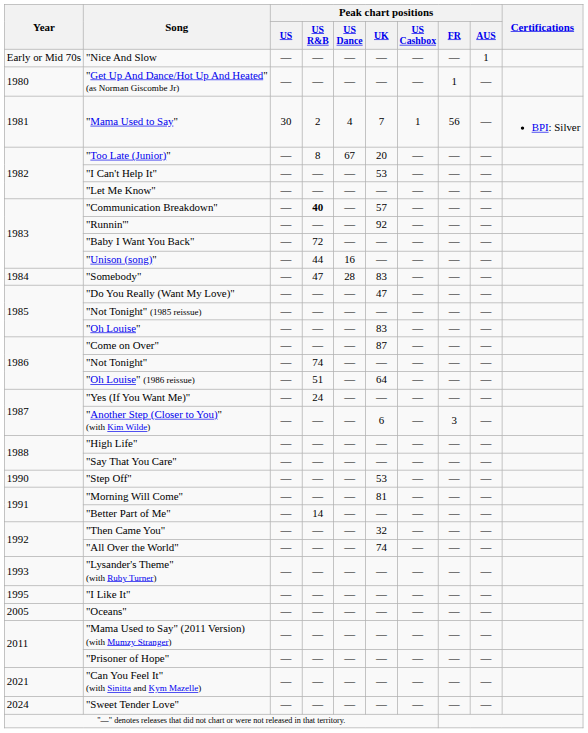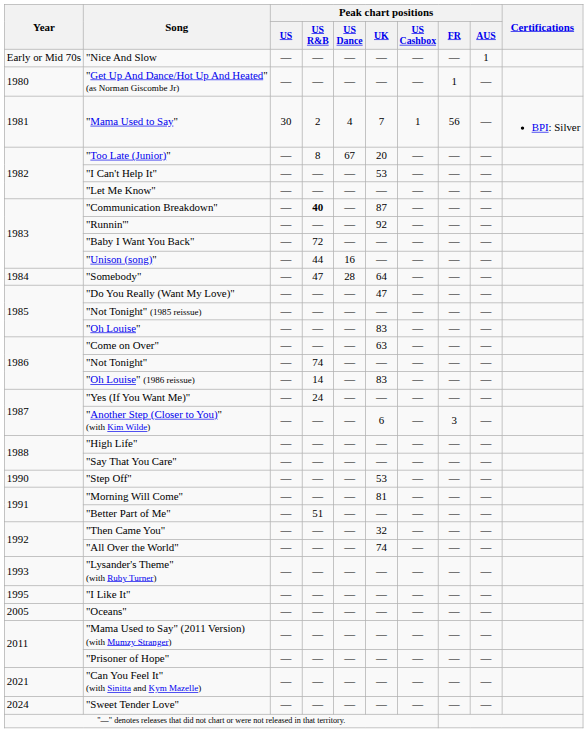 <table class="wikitable">
 <tr>
 <th scope="col" rowspan="2">Year</th>
 <th scope="col" rowspan="2">Song</th>
 <th scope="col" colspan="7">Peak chart positions</th>
 <th scope="col" rowspan="2"><a href='#'>Certifications</a></th>
 </tr>
 <tr>
 <th scope="col" style="font-size:90%;" width=40><a href='#'>US</a><br></th>
 <th scope="col" style="font-size:90%;" width=40><a href='#'>US R&B</a><br></th>
 <th scope="col" style="font-size:90%;" width=40><a href='#'>US Dance</a><br></th>
 <th scope="col" style="font-size:90%;" width=40><a href='#'>UK</a><br></th>
 <th scope="col" style="font-size:90%;" width=40><a href='#'>US Cashbox</a></th>
 <th scope="col" style="font-size:90%;" width=40><a href='#'>FR</a></th>
 <th scope="col" style="font-size:90%;" width=40><a href='#'>AUS</a></th>
 </tr>
 <tr>
 <td>Early or Mid 70s</td>
 <td>"Nice And Slow</td>
 <td style="text-align:center;">—</td>
 <td style="text-align:center;">—</td>
 <td style="text-align:center;">—</td>
 <td style="text-align:center;">—</td>
 <td style="text-align:center;">—</td>
 <td style="text-align:center;">—</td>
 <td style="text-align:center;">1</td>
 <td></td>
 </tr>
 <tr>
 <td>1980</td>
 <td>"<a href='#'>Get Up And Dance/Hot Up And Heated</a>"<br><small>(as Norman Giscombe Jr)</small></td>
 <td style="text-align:center;">—</td>
 <td style="text-align:center;">—</td>
 <td style="text-align:center;">—</td>
 <td style="text-align:center;">—</td>
 <td style="text-align:center;">—</td>
 <td style="text-align:center;">1</td>
 <td style="text-align:center;">—</td>
 <td></td>
 </tr>
 <tr>
 <td>1981</td>
 <td>"<a href='#'>Mama Used to Say</a>"</td>
 <td style="text-align:center;">30</td>
 <td style="text-align:center;">2</td>
 <td style="text-align:center;">4</td>
 <td style="text-align:center;">7</td>
 <td style="text-align:center;">1</td>
 <td style="text-align:center;">56</td>
 <td style="text-align:center;">—</td>
 <td><br><ul><li><a href='#'>BPI</a>: Silver</li></ul></td>
 </tr>
 <tr>
 <td rowspan="3">1982</td>
 <td>"<a href='#'>Too Late (Junior)</a>"</td>
 <td style="text-align:center;">—</td>
 <td style="text-align:center;">8</td>
 <td style="text-align:center;">67</td>
 <td style="text-align:center;">20</td>
 <td style="text-align:center;">—</td>
 <td style="text-align:center;">—</td>
 <td style="text-align:center;">—</td>
 <td></td>
 </tr>
 <tr>
 <td>"I Can't Help It"</td>
 <td style="text-align:center;">—</td>
 <td style="text-align:center;">—</td>
 <td style="text-align:center;">—</td>
 <td style="text-align:center;">53</td>
 <td style="text-align:center;">—</td>
 <td style="text-align:center;">—</td>
 <td style="text-align:center;">—</td>
 <td></td>
 </tr>
 <tr>
 <td>"Let Me Know"</td>
 <td style="text-align:center;">—</td>
 <td style="text-align:center;">—</td>
 <td style="text-align:center;">—</td>
 <td style="text-align:center;">—</td>
 <td style="text-align:center;">—</td>
 <td style="text-align:center;">—</td>
 <td style="text-align:center;">—</td>
 <td></td>
 </tr>
 <tr>
 <td rowspan="4">1983</td>
 <td>"Communication Breakdown"</td>
 <td style="text-align:center;">—</td>
 <td style="text-align:center;"><strong>40</strong></td>
 <td style="text-align:center;">—</td>
-<td style="text-align:center;">57</td>
+<td style="text-align:center;">87</td>
 <td style="text-align:center;">—</td>
 <td style="text-align:center;">—</td>
 <td style="text-align:center;">—</td>
 <td></td>
 </tr>
 <tr>
 <td>"Runnin'"</td>
 <td style="text-align:center;">—</td>
 <td style="text-align:center;">—</td>
 <td style="text-align:center;">—</td>
 <td style="text-align:center;">92</td>
 <td style="text-align:center;">—</td>
 <td style="text-align:center;">—</td>
 <td style="text-align:center;">—</td>
 <td></td>
 </tr>
 <tr>
 <td>"Baby I Want You Back"</td>
 <td style="text-align:center;">—</td>
 <td style="text-align:center;">72</td>
 <td style="text-align:center;">—</td>
 <td style="text-align:center;">—</td>
 <td style="text-align:center;">—</td>
 <td style="text-align:center;">—</td>
 <td style="text-align:center;">—</td>
 <td></td>
 </tr>
 <tr>
 <td>"<a href='#'>Unison (song)</a>"</td>
 <td style="text-align:center;">—</td>
 <td style="text-align:center;">44</td>
 <td style="text-align:center;">16</td>
 <td style="text-align:center;">—</td>
 <td style="text-align:center;">—</td>
 <td style="text-align:center;">—</td>
 <td style="text-align:center;">—</td>
 <td></td>
 </tr>
 <tr>
 <td>1984</td>
 <td>"Somebody"</td>
 <td style="text-align:center;">—</td>
 <td style="text-align:center;">47</td>
 <td style="text-align:center;">28</td>
-<td style="text-align:center;">83</td>
+<td style="text-align:center;">64</td>
 <td style="text-align:center;">—</td>
 <td style="text-align:center;">—</td>
 <td style="text-align:center;">—</td>
 <td></td>
 </tr>
 <tr>
 <td rowspan="3">1985</td>
 <td>"Do You Really (Want My Love)"</td>
 <td style="text-align:center;">—</td>
 <td style="text-align:center;">—</td>
 <td style="text-align:center;">—</td>
 <td style="text-align:center;">47</td>
 <td style="text-align:center;">—</td>
 <td style="text-align:center;">—</td>
 <td style="text-align:center;">—</td>
 <td></td>
 </tr>
 <tr>
 <td>"Not Tonight" <small>(1985 reissue)</small></td>
 <td style="text-align:center;">—</td>
 <td style="text-align:center;">—</td>
 <td style="text-align:center;">—</td>
 <td style="text-align:center;">—</td>
 <td style="text-align:center;">—</td>
 <td style="text-align:center;">—</td>
 <td style="text-align:center;">—</td>
 <td></td>
 </tr>
 <tr>
 <td>"<a href='#'>Oh Louise</a>"</td>
 <td style="text-align:center;">—</td>
 <td style="text-align:center;">—</td>
 <td style="text-align:center;">—</td>
 <td style="text-align:center;">83</td>
 <td style="text-align:center;">—</td>
 <td style="text-align:center;">—</td>
 <td style="text-align:center;">—</td>
 <td></td>
 </tr>
 <tr>
 <td rowspan="3">1986</td>
 <td>"Come on Over"</td>
 <td style="text-align:center;">—</td>
 <td style="text-align:center;">—</td>
 <td style="text-align:center;">—</td>
-<td style="text-align:center;">87</td>
+<td style="text-align:center;">63</td>
 <td style="text-align:center;">—</td>
 <td style="text-align:center;">—</td>
 <td style="text-align:center;">—</td>
 <td></td>
 </tr>
 <tr>
 <td>"Not Tonight"</td>
 <td style="text-align:center;">—</td>
 <td style="text-align:center;">74</td>
 <td style="text-align:center;">—</td>
 <td style="text-align:center;">—</td>
 <td style="text-align:center;">—</td>
 <td style="text-align:center;">—</td>
 <td style="text-align:center;">—</td>
 <td></td>
 </tr>
 <tr>
 <td>"<a href='#'>Oh Louise</a>" <small>(1986 reissue)</small></td>
 <td style="text-align:center;">—</td>
-<td style="text-align:center;">51</td>
+<td style="text-align:center;">14</td>
 <td style="text-align:center;">—</td>
-<td style="text-align:center;">64</td>
+<td style="text-align:center;">83</td>
 <td style="text-align:center;">—</td>
 <td style="text-align:center;">—</td>
 <td style="text-align:center;">—</td>
 <td></td>
 </tr>
 <tr>
 <td rowspan="2">1987</td>
 <td>"Yes (If You Want Me)"</td>
 <td style="text-align:center;">—</td>
 <td style="text-align:center;">24</td>
 <td style="text-align:center;">—</td>
 <td style="text-align:center;">—</td>
 <td style="text-align:center;">—</td>
 <td style="text-align:center;">—</td>
 <td style="text-align:center;">—</td>
 <td></td>
 </tr>
 <tr>
 <td>"<a href='#'>Another Step (Closer to You)</a>"<br><small>(with <a href='#'>Kim Wilde</a>)</small></td>
 <td style="text-align:center;">—</td>
 <td style="text-align:center;">—</td>
 <td style="text-align:center;">—</td>
 <td style="text-align:center;">6</td>
 <td style="text-align:center;">—</td>
 <td style="text-align:center;">3</td>
 <td style="text-align:center;">—</td>
 <td></td>
 </tr>
 <tr>
 <td rowspan="2">1988</td>
 <td>"High Life"</td>
 <td style="text-align:center;">—</td>
 <td style="text-align:center;">—</td>
 <td style="text-align:center;">—</td>
 <td style="text-align:center;">—</td>
 <td style="text-align:center;">—</td>
 <td style="text-align:center;">—</td>
 <td style="text-align:center;">—</td>
 <td></td>
 </tr>
 <tr>
 <td>"Say That You Care"</td>
 <td style="text-align:center;">—</td>
 <td style="text-align:center;">—</td>
 <td style="text-align:center;">—</td>
 <td style="text-align:center;">—</td>
 <td style="text-align:center;">—</td>
 <td style="text-align:center;">—</td>
 <td style="text-align:center;">—</td>
 <td></td>
 </tr>
 <tr>
 <td>1990</td>
 <td>"Step Off"</td>
 <td style="text-align:center;">—</td>
 <td style="text-align:center;">—</td>
 <td style="text-align:center;">—</td>
 <td style="text-align:center;">53</td>
 <td style="text-align:center;">—</td>
 <td style="text-align:center;">—</td>
 <td style="text-align:center;">—</td>
 <td></td>
 </tr>
 <tr>
 <td rowspan="2">1991</td>
 <td>"Morning Will Come"</td>
 <td style="text-align:center;">—</td>
 <td style="text-align:center;">—</td>
 <td style="text-align:center;">—</td>
 <td style="text-align:center;">81</td>
 <td style="text-align:center;">—</td>
 <td style="text-align:center;">—</td>
 <td style="text-align:center;">—</td>
 <td></td>
 </tr>
 <tr>
 <td>"Better Part of Me"</td>
 <td style="text-align:center;">—</td>
-<td style="text-align:center;">14</td>
+<td style="text-align:center;">51</td>
 <td style="text-align:center;">—</td>
 <td style="text-align:center;">—</td>
 <td style="text-align:center;">—</td>
 <td style="text-align:center;">—</td>
 <td style="text-align:center;">—</td>
 <td></td>
 </tr>
 <tr>
 <td rowspan="2">1992</td>
 <td>"Then Came You"</td>
 <td style="text-align:center;">—</td>
 <td style="text-align:center;">—</td>
 <td style="text-align:center;">—</td>
 <td style="text-align:center;">32</td>
 <td style="text-align:center;">—</td>
 <td style="text-align:center;">—</td>
 <td style="text-align:center;">—</td>
 <td></td>
 </tr>
 <tr>
 <td>"All Over the World"</td>
 <td style="text-align:center;">—</td>
 <td style="text-align:center;">—</td>
 <td style="text-align:center;">—</td>
 <td style="text-align:center;">74</td>
 <td style="text-align:center;">—</td>
 <td style="text-align:center;">—</td>
 <td style="text-align:center;">—</td>
 <td></td>
 </tr>
 <tr>
 <td>1993</td>
 <td>"Lysander's Theme"<br><small>(with <a href='#'>Ruby Turner</a>)</small></td>
 <td style="text-align:center;">—</td>
 <td style="text-align:center;">—</td>
 <td style="text-align:center;">—</td>
 <td style="text-align:center;">—</td>
 <td style="text-align:center;">—</td>
 <td style="text-align:center;">—</td>
 <td style="text-align:center;">—</td>
 <td></td>
 </tr>
 <tr>
 <td>1995</td>
 <td>"I Like It"</td>
 <td style="text-align:center;">—</td>
 <td style="text-align:center;">—</td>
 <td style="text-align:center;">—</td>
 <td style="text-align:center;">—</td>
 <td style="text-align:center;">—</td>
 <td style="text-align:center;">—</td>
 <td style="text-align:center;">—</td>
 <td></td>
 </tr>
 <tr>
 <td>2005</td>
 <td>"Oceans"</td>
 <td style="text-align:center;">—</td>
 <td style="text-align:center;">—</td>
 <td style="text-align:center;">—</td>
 <td style="text-align:center;">—</td>
 <td style="text-align:center;">—</td>
 <td style="text-align:center;">—</td>
 <td style="text-align:center;">—</td>
 <td></td>
 </tr>
 <tr>
 <td rowspan="2">2011</td>
 <td>"Mama Used to Say" (2011 Version)<br><small>(with <a href='#'>Mumzy Stranger</a>)</small></td>
 <td style="text-align:center;">—</td>
 <td style="text-align:center;">—</td>
 <td style="text-align:center;">—</td>
 <td style="text-align:center;">—</td>
 <td style="text-align:center;">—</td>
 <td style="text-align:center;">—</td>
 <td style="text-align:center;">—</td>
 <td></td>
 </tr>
 <tr>
 <td>"Prisoner of Hope"</td>
 <td style="text-align:center;">—</td>
 <td style="text-align:center;">—</td>
 <td style="text-align:center;">—</td>
 <td style="text-align:center;">—</td>
 <td style="text-align:center;">—</td>
 <td style="text-align:center;">—</td>
 <td style="text-align:center;">—</td>
 <td></td>
 </tr>
 <tr>
 <td>2021</td>
 <td>"Can You Feel It" <br><small>(with <a href='#'>Sinitta</a> and <a href='#'>Kym Mazelle</a>)</small></td>
 <td style="text-align:center;">—</td>
 <td style="text-align:center;">—</td>
 <td style="text-align:center;">—</td>
 <td style="text-align:center;">—</td>
 <td style="text-align:center;">—</td>
 <td style="text-align:center;">—</td>
 <td style="text-align:center;">—</td>
 <td></td>
 </tr>
 <tr>
 <td>2024</td>
 <td>"Sweet Tender Love"</td>
 <td style="text-align:center;">—</td>
 <td style="text-align:center;">—</td>
 <td style="text-align:center;">—</td>
 <td style="text-align:center;">—</td>
 <td style="text-align:center;">—</td>
 <td style="text-align:center;">—</td>
 <td style="text-align:center;">—</td>
 <td></td>
 </tr>
 <tr>
 <td colspan="7" style="text-align:center; font-size:9pt;">"—" denotes releases that did not chart or were not released in that territory.</td>
 </tr>
 </table>
